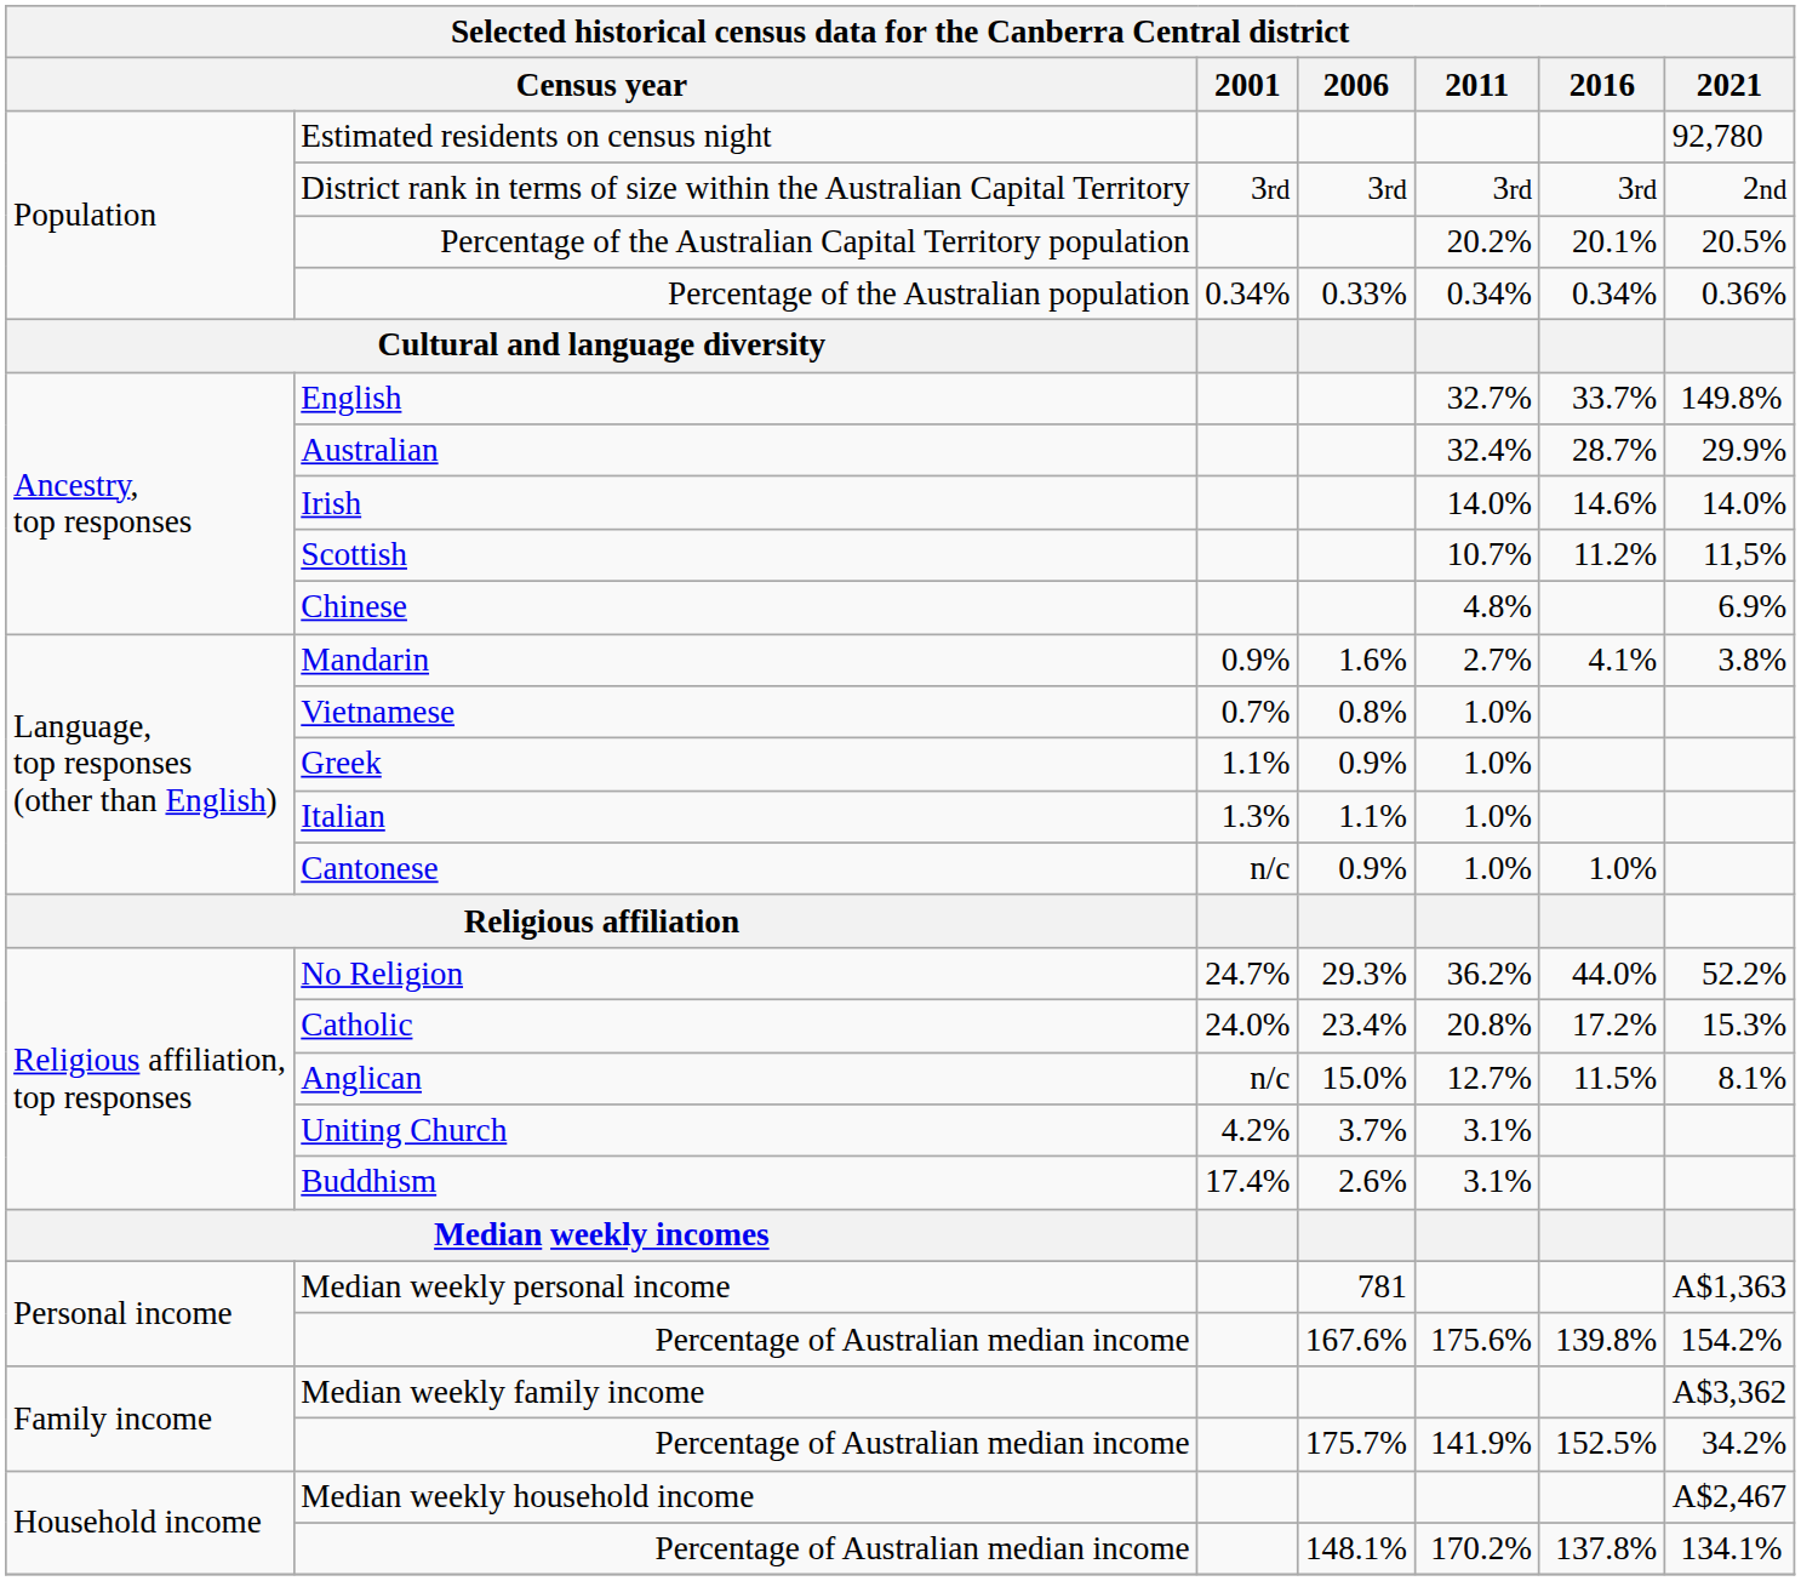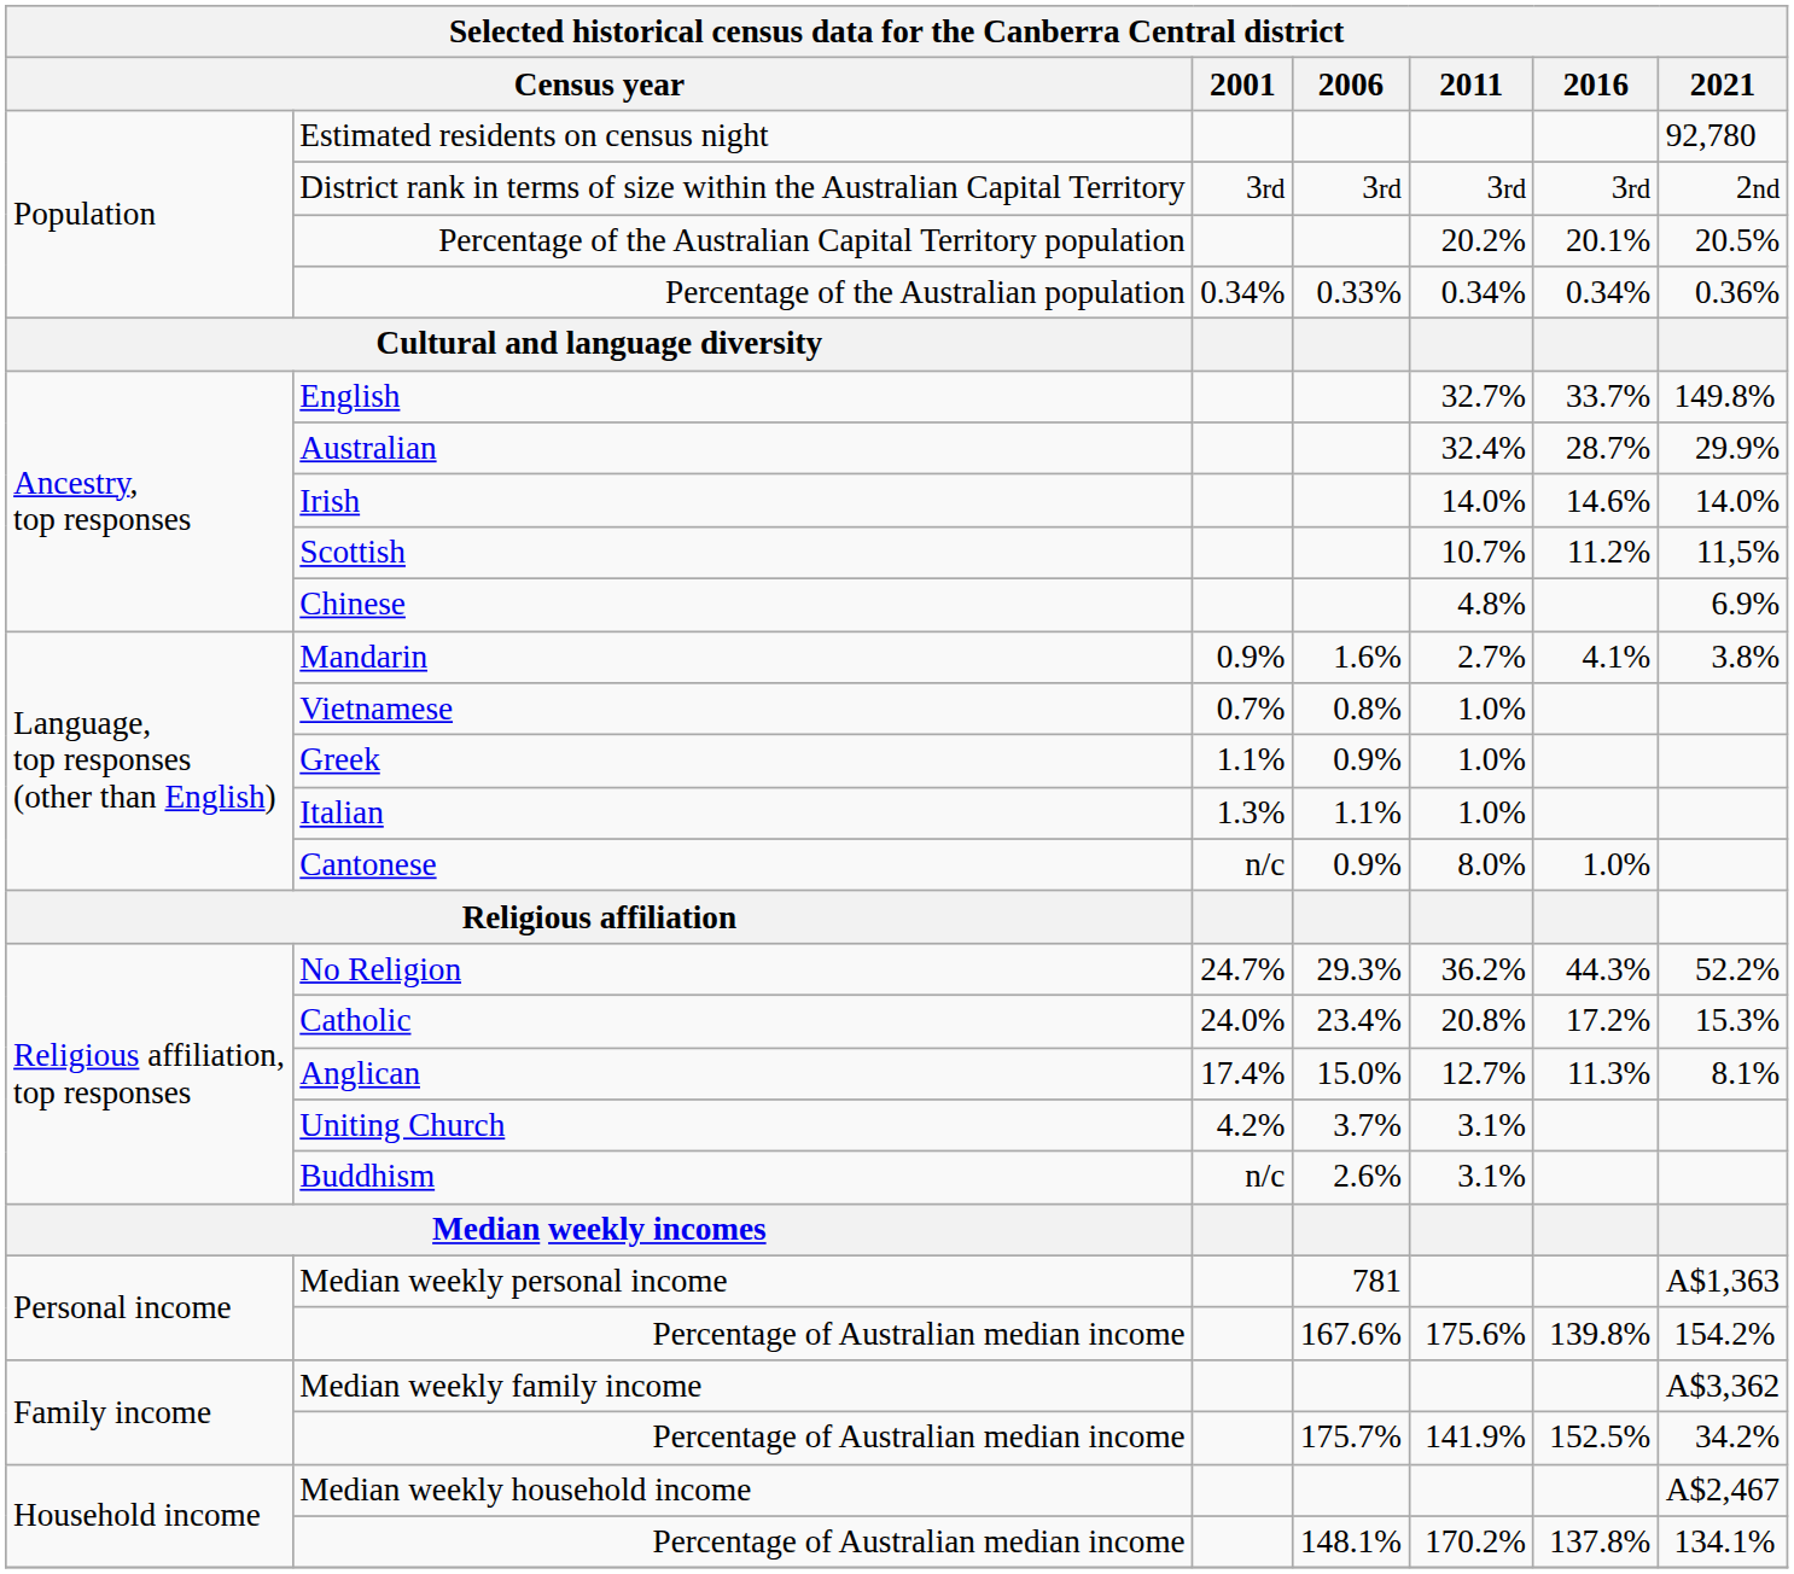 <table class="wikitable">
 <tr>
 <th colspan=8>Selected historical census data for the Canberra Central district</th>
 </tr>
 <tr>
 <th colspan=3>Census year</th>
 <th>2001</th>
 <th>2006</th>
 <th>2011</th>
 <th>2016</th>
 <th>2021</th>
 </tr>
 <tr>
 <td rowspan=4 colspan="2">Population</td>
 <td>Estimated residents on census night</td>
 <td align="right"></td>
 <td align="right"></td>
 <td align="right"></td>
 <td></td>
 <td>92,780</td>
 </tr>
 <tr>
 <td align="right">District rank in terms of size within the Australian Capital Territory</td>
 <td align="right">3<small>rd</small></td>
 <td align="right"> 3<small>rd</small></td>
 <td align="right"> 3<small>rd</small></td>
 <td align="right"> 3<small>rd</small></td>
 <td align="right"> 2<small>nd</small></td>
 </tr>
 <tr>
 <td align="right">Percentage of the Australian Capital Territory population</td>
 <td align="right"></td>
 <td align="right"></td>
 <td align="right">20.2%</td>
 <td align="right">20.1%</td>
 <td align="right">20.5%</td>
 </tr>
 <tr>
 <td align="right">Percentage of the Australian population</td>
 <td align="right">0.34%</td>
 <td align="right"> 0.33%</td>
 <td align="right"> 0.34%</td>
 <td align="right"> 0.34%</td>
 <td align="right"> 0.36%</td>
 </tr>
 <tr>
 <th colspan=3>Cultural and language diversity</th>
 <th></th>
 <th></th>
 <th></th>
 <th></th>
 <th></th>
 </tr>
 <tr>
 <td rowspan=5 colspan=2><a href='#'>Ancestry</a>,<br>top responses</td>
 <td><a href='#'>English</a></td>
 <td align="right"></td>
 <td align="right"></td>
 <td align="right">32.7%</td>
 <td align="right">33.7%</td>
 <td> 149.8%</td>
 </tr>
 <tr>
 <td><a href='#'>Australian</a></td>
 <td align="right"></td>
 <td align="right"></td>
 <td align="right">32.4%</td>
 <td align="right">28.7%</td>
 <td align="right">29.9%</td>
 </tr>
 <tr>
 <td><a href='#'>Irish</a></td>
 <td align="right"></td>
 <td align="right"></td>
 <td align="right">14.0%</td>
 <td align="right">14.6%</td>
 <td align="right">14.0%</td>
 </tr>
 <tr>
 <td><a href='#'>Scottish</a></td>
 <td align="right"></td>
 <td align="right"></td>
 <td align="right">10.7%</td>
 <td align="right">11.2%</td>
 <td align="right">11,5%</td>
 </tr>
 <tr>
 <td><a href='#'>Chinese</a></td>
 <td align="right"></td>
 <td align="right"></td>
 <td align="right">4.8%</td>
 <td align="right"></td>
 <td align="right">6.9%</td>
 </tr>
 <tr>
 <td rowspan=5 colspan=2>Language,<br>top responses<br>(other than <a href='#'>English</a>)</td>
 <td><a href='#'>Mandarin</a></td>
 <td align="right">0.9%</td>
 <td align="right"> 1.6%</td>
 <td align="right"> 2.7%</td>
 <td align="right"> 4.1%</td>
 <td align="right"> 3.8%</td>
 </tr>
 <tr>
 <td><a href='#'>Vietnamese</a></td>
 <td align="right">0.7%</td>
 <td align="right"> 0.8%</td>
 <td align="right"> 1.0%</td>
 <td align="right"></td>
 <td align="right"></td>
 </tr>
 <tr>
 <td><a href='#'>Greek</a></td>
 <td align="right">1.1%</td>
 <td align="right"> 0.9%</td>
 <td align="right"> 1.0%</td>
 <td align="right"></td>
 <td align="right"></td>
 </tr>
 <tr>
 <td><a href='#'>Italian</a></td>
 <td align="right">1.3%</td>
 <td align="right"> 1.1%</td>
 <td align="right"> 1.0%</td>
 <td align="right"></td>
 <td align="right"></td>
 </tr>
 <tr>
 <td><a href='#'>Cantonese</a></td>
 <td align="right">n/c</td>
 <td align="right"> 0.9%</td>
-<td align="right"> 1.0%</td>
+<td align="right"> 8.0%</td>
 <td align="right"> 1.0%</td>
 <td align="right"></td>
 </tr>
 <tr>
 <th colspan=3>Religious affiliation</th>
 <th></th>
 <th></th>
 <th></th>
 <th></th>
 </tr>
 <tr>
 <td rowspan=5 colspan=2><a href='#'>Religious</a> affiliation,<br>top responses</td>
 <td><a href='#'>No Religion</a></td>
 <td align="right">24.7%</td>
 <td align="right"> 29.3%</td>
 <td align="right"> 36.2%</td>
-<td align="right"> 44.0%</td>
+<td align="right"> 44.3%</td>
 <td align="right"> 52.2%</td>
 </tr>
 <tr>
 <td><a href='#'>Catholic</a></td>
 <td align="right">24.0%</td>
 <td align="right"> 23.4%</td>
 <td align="right"> 20.8%</td>
 <td align="right"> 17.2%</td>
 <td align="right"> 15.3%</td>
 </tr>
 <tr>
 <td><a href='#'>Anglican</a></td>
-<td align="right">n/c</td>
+<td align="right">17.4%</td>
 <td align="right"> 15.0%</td>
 <td align="right"> 12.7%</td>
-<td align="right"> 11.5%</td>
+<td align="right"> 11.3%</td>
 <td align="right"> 8.1%</td>
 </tr>
 <tr>
 <td><a href='#'>Uniting Church</a></td>
 <td align="right">4.2%</td>
 <td align="right"> 3.7%</td>
 <td align="right"> 3.1%</td>
 <td align="right"></td>
 <td></td>
 </tr>
 <tr>
 <td><a href='#'>Buddhism</a></td>
-<td align="right">17.4%</td>
+<td align="right">n/c</td>
 <td align="right"> 2.6%</td>
 <td align="right"> 3.1%</td>
 <td align="right"></td>
 <td></td>
 </tr>
 <tr>
 <th colspan=3><a href='#'>Median</a> <a href='#'>weekly incomes</a></th>
 <th></th>
 <th></th>
 <th></th>
 <th></th>
 <th></th>
 </tr>
 <tr>
 <td rowspan=2 colspan=2>Personal income</td>
 <td>Median weekly personal income</td>
 <td align="right"></td>
 <td align="right">781</td>
 <td align="right"></td>
 <td align="right"></td>
 <td align="right">A$1,363</td>
 </tr>
 <tr>
 <td align="right">Percentage of Australian median income</td>
 <td align="right"></td>
 <td align="right">167.6%</td>
 <td align="right"> 175.6%</td>
 <td align="right"> 139.8%</td>
 <td> 154.2%</td>
 </tr>
 <tr>
 <td rowspan=2 colspan=2>Family income</td>
 <td>Median weekly family income</td>
 <td align="right"></td>
 <td align="right"></td>
 <td align="right"></td>
 <td align="right"></td>
 <td align="right">A$3,362</td>
 </tr>
 <tr>
 <td align="right">Percentage of Australian median income</td>
 <td align="right"></td>
 <td align="right">175.7%</td>
 <td align="right"> 141.9%</td>
 <td align="right"> 152.5%</td>
 <td align="right">34.2%</td>
 </tr>
 <tr>
 <td rowspan=2 colspan=2>Household income</td>
 <td>Median weekly household income</td>
 <td align="right"></td>
 <td align="right"></td>
 <td align="right"></td>
 <td align="right"></td>
 <td align="right">A$2,467</td>
 </tr>
 <tr>
 <td align="right">Percentage of Australian median income</td>
 <td align="right"></td>
 <td align="right">148.1%</td>
 <td align="right"> 170.2%</td>
 <td align="right"> 137.8%</td>
 <td> 134.1%</td>
 </tr>
 <tr>
 </tr>
 </table>
